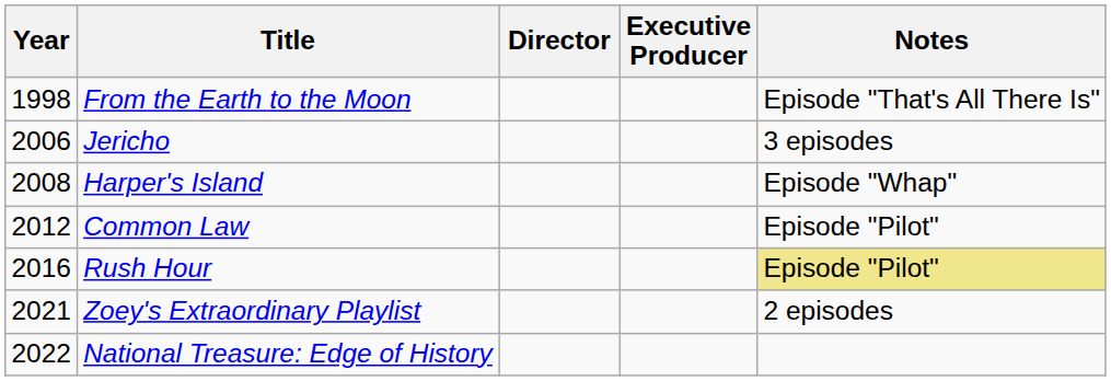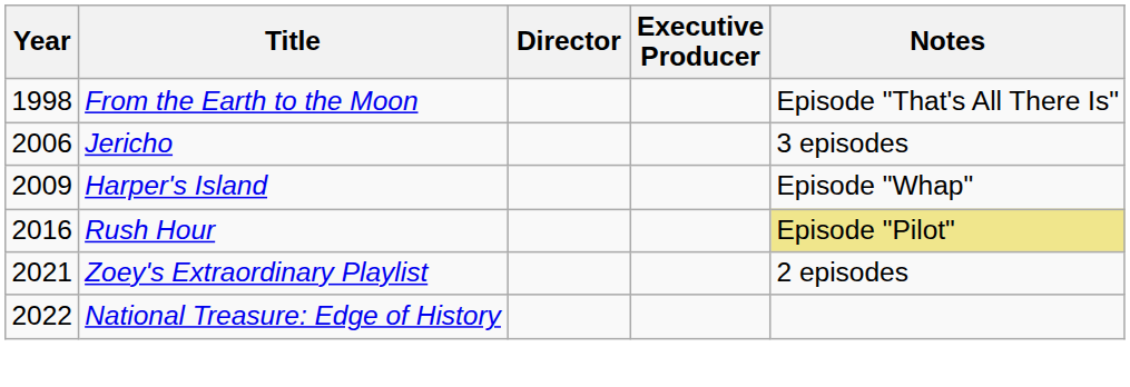 <table class="wikitable">
 <tr>
 <th>Year</th>
 <th>Title</th>
 <th width="65">Director</th>
 <th width="65">Executive<br>Producer</th>
 <th>Notes</th>
 </tr>
 <tr>
 <td>1998</td>
 <td><em><a href='#'>From the Earth to the Moon</a></em></td>
 <td></td>
 <td></td>
 <td>Episode "That's All There Is"</td>
 </tr>
 <tr>
 <td>2006</td>
 <td><em><a href='#'>Jericho</a></em></td>
 <td></td>
 <td></td>
 <td>3 episodes</td>
 </tr>
 <tr>
-<td>2008</td>
+<td>2009</td>
 <td><em><a href='#'>Harper's Island</a></em></td>
 <td></td>
 <td></td>
 <td>Episode "Whap"</td>
-</tr>
-<tr>
-<td>2012</td>
-<td><em><a href='#'>Common Law</a></em></td>
-<td></td>
-<td></td>
-<td>Episode "Pilot"</td>
 </tr>
 <tr>
 <td>2016</td>
 <td><em><a href='#'>Rush Hour</a></em></td>
 <td></td>
 <td></td>
 <td style="background: khaki;">Episode "Pilot"</td>
 </tr>
 <tr>
 <td>2021</td>
 <td><em><a href='#'>Zoey's Extraordinary Playlist</a></em></td>
 <td></td>
 <td></td>
 <td>2 episodes</td>
 </tr>
 <tr>
 <td>2022</td>
 <td><em><a href='#'>National Treasure: Edge of History</a></em></td>
 <td></td>
 <td></td>
 <td></td>
 </tr>
 </table>
